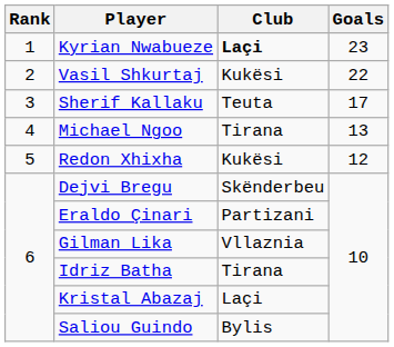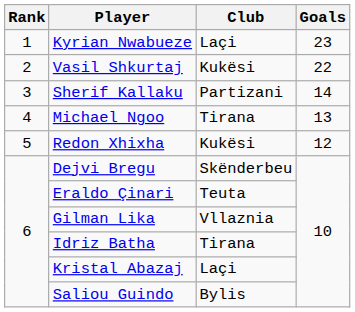 <table class="wikitable" style="text-align:center">
 <tr>
 <th>Rank</th>
 <th>Player</th>
 <th>Club</th>
 <th>Goals</th>
 </tr>
 <tr>
 <td rowspan="1">1</td>
 <td align="left"> <a href='#'>Kyrian Nwabueze</a></td>
-<td align="left"><strong>Laçi</strong></td>
+<td align="left">Laçi</td>
 <td rowspan="1">23</td>
 </tr>
 <tr>
 <td rowspan="1">2</td>
 <td align="left"> <a href='#'>Vasil Shkurtaj</a></td>
 <td align="left">Kukësi</td>
 <td rowspan="1">22</td>
 </tr>
 <tr>
 <td rowspan="1">3</td>
 <td align="left"> <a href='#'>Sherif Kallaku</a></td>
-<td align="left">Teuta</td>
-<td rowspan="1">17</td>
+<td align="left">Partizani</td>
+<td rowspan="1">14</td>
 </tr>
 <tr>
 <td rowspan="1">4</td>
 <td align="left"> <a href='#'>Michael Ngoo</a></td>
 <td align="left">Tirana</td>
 <td rowspan="1">13</td>
 </tr>
 <tr>
 <td rowspan="1">5</td>
 <td align="left"> <a href='#'>Redon Xhixha</a></td>
 <td align="left">Kukësi</td>
 <td rowspan="1">12</td>
 </tr>
 <tr>
 <td rowspan="6">6</td>
 <td align="left"> <a href='#'>Dejvi Bregu</a></td>
 <td align="left">Skënderbeu</td>
 <td rowspan="6">10</td>
 </tr>
 <tr>
 <td align="left"> <a href='#'>Eraldo Çinari</a></td>
-<td align="left">Partizani</td>
+<td align="left">Teuta</td>
 </tr>
 <tr>
 <td align="left"> <a href='#'>Gilman Lika</a></td>
 <td align="left">Vllaznia</td>
 </tr>
 <tr>
 <td align="left"> <a href='#'>Idriz Batha</a></td>
 <td align="left">Tirana</td>
 </tr>
 <tr>
 <td align="left"> <a href='#'>Kristal Abazaj</a></td>
 <td align="left">Laçi</td>
 </tr>
 <tr>
 <td align="left"> <a href='#'>Saliou Guindo</a></td>
 <td align="left">Bylis</td>
 </tr>
 </table>
